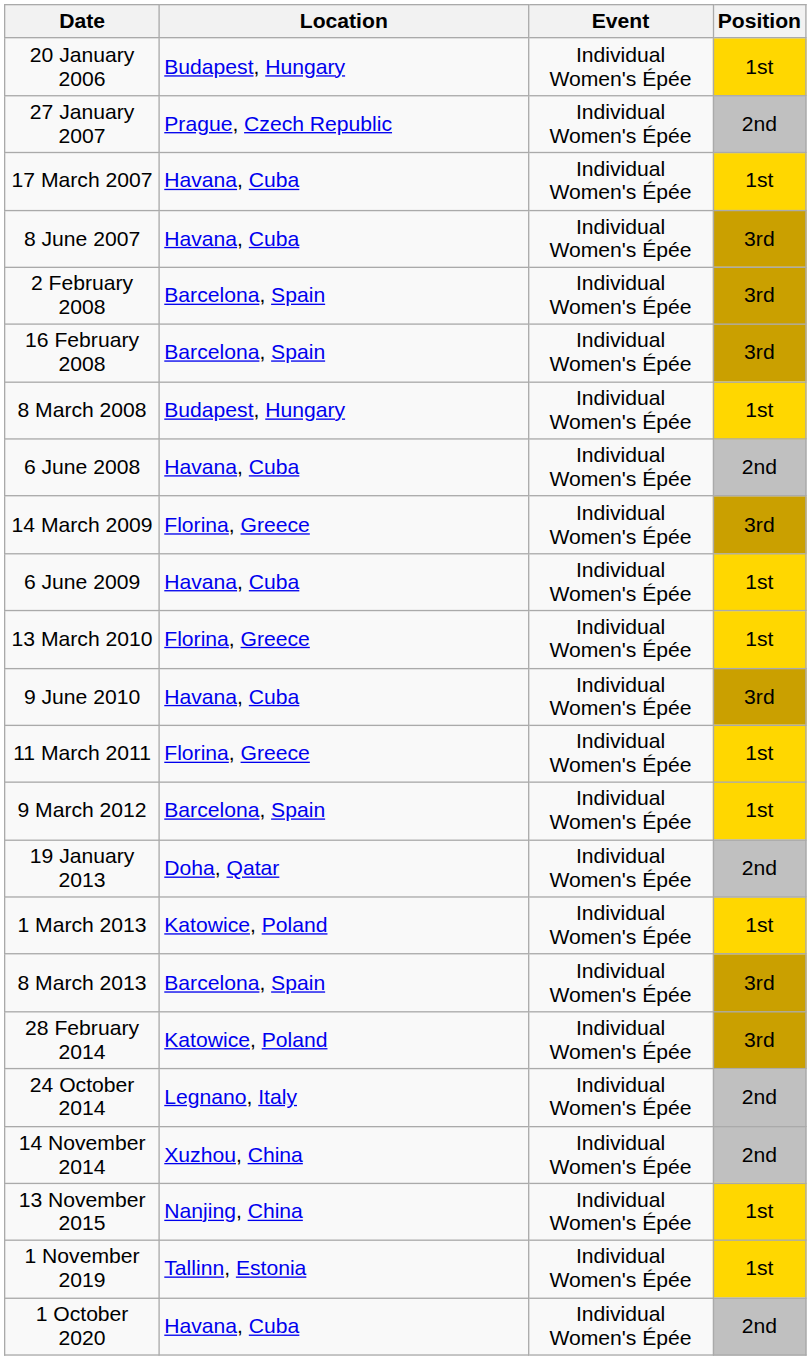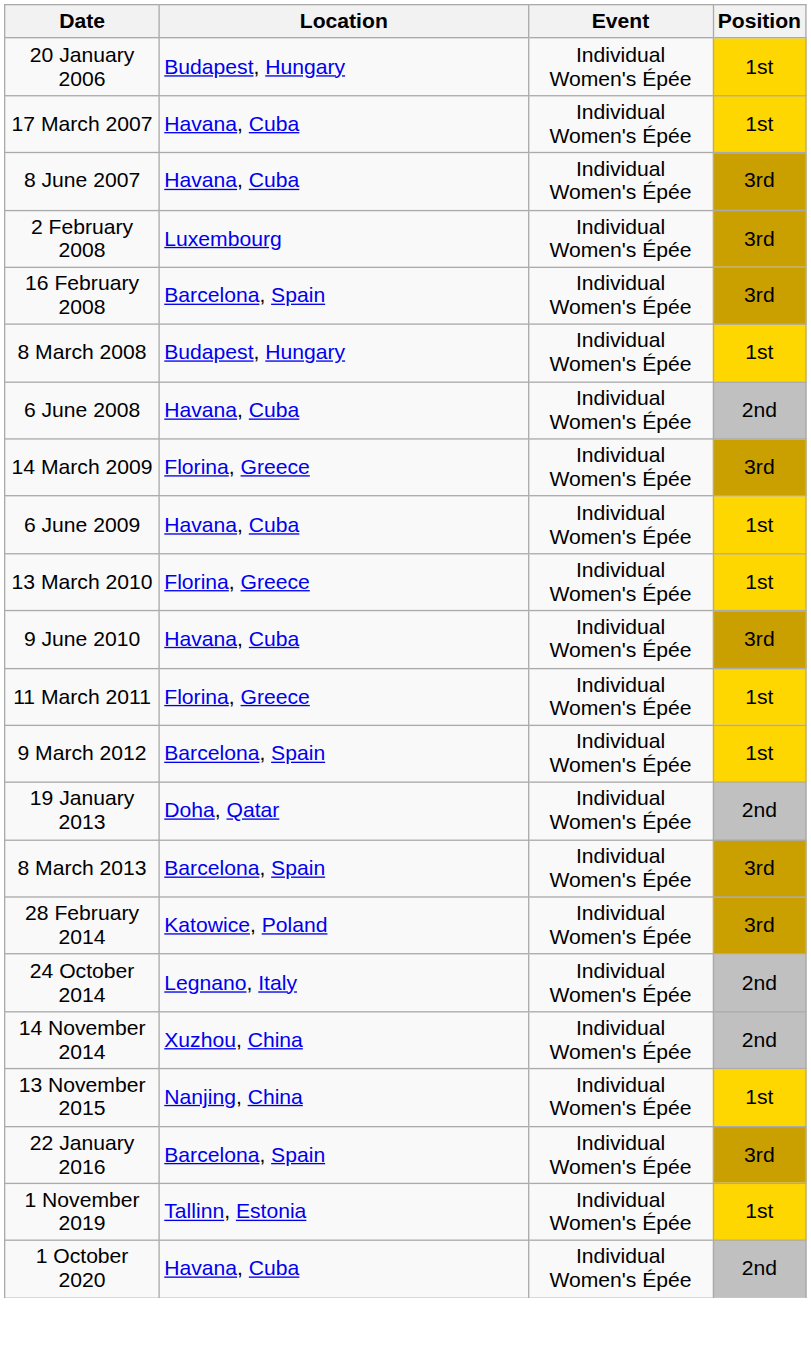 <table class="wikitable" style="text-align:center;">
 <tr>
 <th>Date</th>
 <th scope="col" style="width:17em">Location</th>
 <th scope="col">Event</th>
 <th scope="col">Position</th>
 </tr>
 <tr>
 <td scope="row">20 January 2006</td>
 <td style="text-align:left"> <a href='#'>Budapest</a>, <a href='#'>Hungary</a></td>
 <td>Individual Women's Épée</td>
 <td bgcolor="gold">1st</td>
-</tr>
-<tr>
-<td scope="row">27 January 2007</td>
-<td style="text-align:left"> <a href='#'>Prague</a>, <a href='#'>Czech Republic</a></td>
-<td>Individual Women's Épée</td>
-<td bgcolor="silver">2nd</td>
 </tr>
 <tr>
 <td scope="row">17 March 2007</td>
 <td style="text-align:left"> <a href='#'>Havana</a>, <a href='#'>Cuba</a></td>
 <td>Individual Women's Épée</td>
 <td bgcolor="gold">1st</td>
 </tr>
 <tr>
 <td scope="row">8 June 2007</td>
 <td style="text-align:left"> <a href='#'>Havana</a>, <a href='#'>Cuba</a></td>
 <td>Individual Women's Épée</td>
 <td bgcolor="caramel">3rd</td>
 </tr>
 <tr>
 <td scope="row">2 February 2008</td>
-<td style="text-align:left"> <a href='#'>Barcelona</a>, <a href='#'>Spain</a></td>
+<td style="text-align:left"> <a href='#'>Luxembourg</a></td>
 <td>Individual Women's Épée</td>
 <td bgcolor="caramel">3rd</td>
 </tr>
 <tr>
 <td scope="row">16 February 2008</td>
 <td style="text-align:left"> <a href='#'>Barcelona</a>, <a href='#'>Spain</a></td>
 <td>Individual Women's Épée</td>
 <td bgcolor="caramel">3rd</td>
 </tr>
 <tr>
 <td scope="row">8 March 2008</td>
 <td style="text-align:left"> <a href='#'>Budapest</a>, <a href='#'>Hungary</a></td>
 <td>Individual Women's Épée</td>
 <td bgcolor="gold">1st</td>
 </tr>
 <tr>
 <td scope="row">6 June 2008</td>
 <td style="text-align:left"> <a href='#'>Havana</a>, <a href='#'>Cuba</a></td>
 <td>Individual Women's Épée</td>
 <td bgcolor="silver">2nd</td>
 </tr>
 <tr>
 <td scope="row">14 March 2009</td>
 <td style="text-align:left"> <a href='#'>Florina</a>, <a href='#'>Greece</a></td>
 <td>Individual Women's Épée</td>
 <td bgcolor="caramel">3rd</td>
 </tr>
 <tr>
 <td scope="row">6 June 2009</td>
 <td style="text-align:left"> <a href='#'>Havana</a>, <a href='#'>Cuba</a></td>
 <td>Individual Women's Épée</td>
 <td bgcolor="gold">1st</td>
 </tr>
 <tr>
 <td scope="row">13 March 2010</td>
 <td style="text-align:left"> <a href='#'>Florina</a>, <a href='#'>Greece</a></td>
 <td>Individual Women's Épée</td>
 <td bgcolor="gold">1st</td>
 </tr>
 <tr>
 <td scope="row">9 June 2010</td>
 <td style="text-align:left"> <a href='#'>Havana</a>, <a href='#'>Cuba</a></td>
 <td>Individual Women's Épée</td>
 <td bgcolor="caramel">3rd</td>
 </tr>
 <tr>
 <td scope="row">11 March 2011</td>
 <td style="text-align:left"> <a href='#'>Florina</a>, <a href='#'>Greece</a></td>
 <td>Individual Women's Épée</td>
 <td bgcolor="gold">1st</td>
 </tr>
 <tr>
 <td scope="row">9 March 2012</td>
 <td style="text-align:left"> <a href='#'>Barcelona</a>, <a href='#'>Spain</a></td>
 <td>Individual Women's Épée</td>
 <td bgcolor="gold">1st</td>
 </tr>
 <tr>
 <td scope="row">19 January 2013</td>
 <td style="text-align:left"> <a href='#'>Doha</a>, <a href='#'>Qatar</a></td>
 <td>Individual Women's Épée</td>
 <td bgcolor="silver">2nd</td>
 </tr>
 <tr>
-<td scope="row">1 March 2013</td>
-<td style="text-align:left"> <a href='#'>Katowice</a>, <a href='#'>Poland</a></td>
-<td>Individual Women's Épée</td>
-<td bgcolor="gold">1st</td>
-</tr>
-<tr>
 <td scope="row">8 March 2013</td>
 <td style="text-align:left"> <a href='#'>Barcelona</a>, <a href='#'>Spain</a></td>
 <td>Individual Women's Épée</td>
 <td bgcolor="caramel">3rd</td>
 </tr>
 <tr>
 <td scope="row">28 February 2014</td>
 <td style="text-align:left"> <a href='#'>Katowice</a>, <a href='#'>Poland</a></td>
 <td>Individual Women's Épée</td>
 <td bgcolor="caramel">3rd</td>
 </tr>
 <tr>
 <td scope="row">24 October 2014</td>
 <td style="text-align:left"> <a href='#'>Legnano</a>, <a href='#'>Italy</a></td>
 <td>Individual Women's Épée</td>
 <td bgcolor="silver">2nd</td>
 </tr>
 <tr>
 <td scope="row">14 November 2014</td>
 <td style="text-align:left"> <a href='#'>Xuzhou</a>, <a href='#'>China</a></td>
 <td>Individual Women's Épée</td>
 <td bgcolor="silver">2nd</td>
 </tr>
 <tr>
 <td scope="row">13 November 2015</td>
 <td style="text-align:left"> <a href='#'>Nanjing</a>, <a href='#'>China</a></td>
 <td>Individual Women's Épée</td>
 <td bgcolor="gold">1st</td>
 </tr>
 <tr>
+<td scope="row">22 January 2016</td>
+<td style="text-align:left"> <a href='#'>Barcelona</a>, <a href='#'>Spain</a></td>
+<td>Individual Women's Épée</td>
+<td bgcolor="caramel">3rd</td>
+</tr>
+<tr>
 <td scope="row">1 November 2019</td>
 <td style="text-align:left"> <a href='#'>Tallinn</a>, <a href='#'>Estonia</a></td>
 <td>Individual Women's Épée</td>
 <td bgcolor="gold">1st</td>
 </tr>
 <tr>
 <td scope="row">1 October 2020</td>
 <td style="text-align:left"> <a href='#'>Havana</a>, <a href='#'>Cuba</a></td>
 <td>Individual Women's Épée</td>
 <td bgcolor="silver">2nd</td>
 </tr>
 </table>
